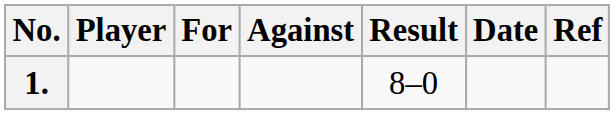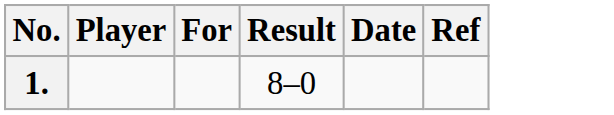 <table class="wikitable">
 <tr>
 <th>No.</th>
 <th>Player</th>
 <th>For</th>
-<th>Against</th>
 <th style="text-align:center">Result</th>
 <th>Date</th>
 <th>Ref</th>
 </tr>
 <tr>
 <th>1.</th>
 <td></td>
 <td></td>
-<td></td>
 <td style="text-align:center">8–0</td>
 <td></td>
 <td></td>
 </tr>
 </table>
